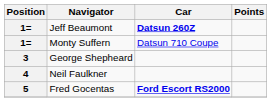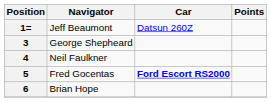 <table class="wikitable" border="1">
 <tr>
 <th>Position</th>
 <th>Navigator</th>
 <th>Car</th>
 <th>Points</th>
 </tr>
 <tr>
 <th>1=</th>
 <td>Jeff Beaumont</td>
-<td><strong><a href='#'>Datsun 260Z</a></strong></td>
-<td align="center"></td>
-</tr>
-<tr>
-<th>1=</th>
-<td>Monty Suffern</td>
-<td><a href='#'>Datsun 710 Coupe</a></td>
+<td><a href='#'>Datsun 260Z</a></td>
 <td align="center"></td>
 </tr>
 <tr>
 <th>3</th>
 <td>George Shepheard</td>
 <td></td>
 <td align="center"></td>
 </tr>
 <tr>
 <th>4</th>
 <td>Neil Faulkner</td>
 <td></td>
 <td align="center"></td>
 </tr>
 <tr>
 <th>5</th>
 <td>Fred Gocentas</td>
 <td><strong><a href='#'>Ford Escort RS2000</a></strong></td>
 <td align="center"></td>
 </tr>
 <tr>
+<th>6</th>
+<td>Brian Hope</td>
+<td></td>
+<td align="center"></td>
+</tr>
+<tr>
 </tr>
 </table>
